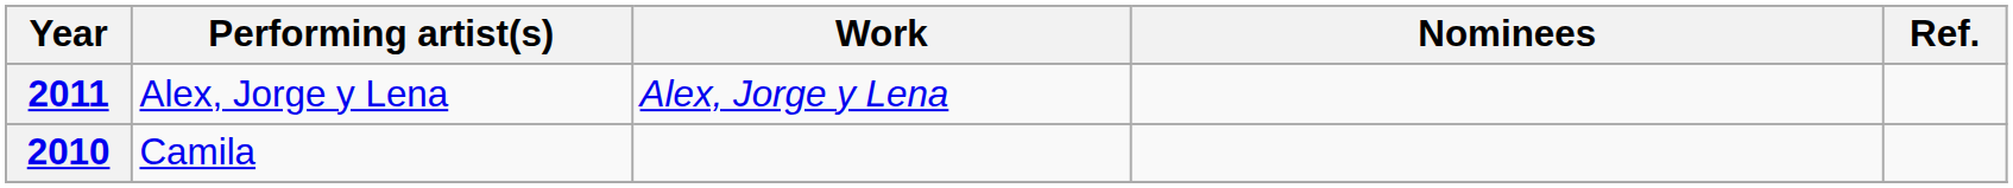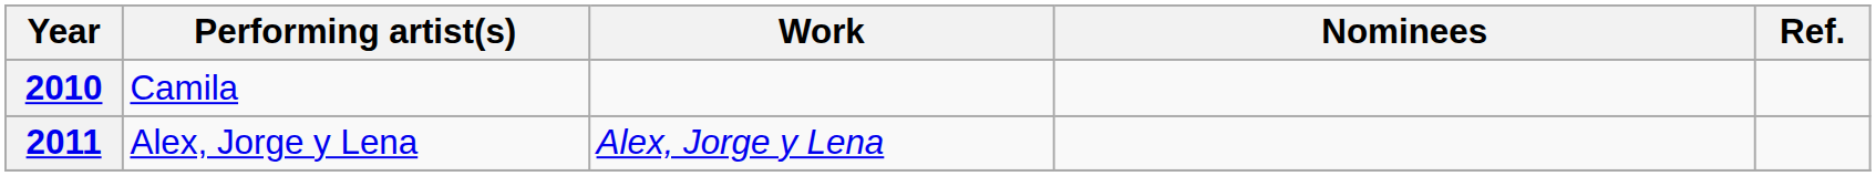 <table class="wikitable plainrowheaders sortable">
 <tr>
 <th scope="col" width="5%">Year</th>
 <th scope="col" width="20%">Performing artist(s)</th>
 <th scope="col" width="20%">Work</th>
 <th scope="col" class="unsortable" width="30%">Nominees</th>
 <th scope="col" class="unsortable" width="5%">Ref.</th>
 </tr>
 <tr>
+<th style="text-align:center;"><a href='#'>2010</a></th>
+<td><a href='#'>Camila</a></td>
+<td></td>
+<td></td>
+<td style="text-align:center;"><br></td>
+</tr>
+<tr>
 <th style="text-align:center;"><a href='#'>2011</a></th>
 <td><a href='#'>Alex, Jorge y Lena</a></td>
 <td><em><a href='#'>Alex, Jorge y Lena</a></em></td>
 <td></td>
 <td style="text-align:center;"></td>
 </tr>
 <tr>
-<th style="text-align:center;"><a href='#'>2010</a></th>
-<td><a href='#'>Camila</a></td>
-<td></td>
-<td></td>
-<td style="text-align:center;"><br></td>
-</tr>
-<tr>
 </tr>
 </table>
